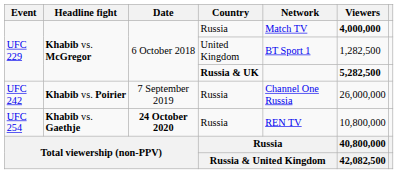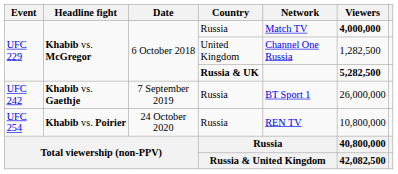 <table class="wikitable sortable">
 <tr>
 <th>Event</th>
 <th>Headline fight</th>
 <th>Date</th>
 <th>Country</th>
 <th>Network</th>
 <th>Viewers</th>
 <th class=unsortable></th>
 </tr>
 <tr>
 <td rowspan=3><a href='#'>UFC 229</a></td>
 <td rowspan=3><strong>Khabib</strong> vs. <strong>McGregor</strong></td>
 <td rowspan="3" style="text-align:center;">6 October 2018</td>
 <td>Russia</td>
 <td><a href='#'>Match TV</a></td>
 <td><strong>4,000,000</strong></td>
 <td></td>
 </tr>
 <tr>
 <td>United Kingdom</td>
-<td><a href='#'>BT Sport 1</a></td>
+<td><a href='#'>Channel One Russia</a></td>
 <td>1,282,500</td>
 <td></td>
 </tr>
 <tr>
 <td><strong>Russia & UK</strong></td>
 <td></td>
 <td><strong>5,282,500</strong></td>
 <td></td>
 </tr>
 <tr>
 <td><a href='#'>UFC 242</a></td>
-<td><strong>Khabib</strong> vs. <strong>Poirier</strong></td>
+<td><strong>Khabib</strong> vs. <strong>Gaethje</strong></td>
 <td align=center>7 September 2019</td>
 <td>Russia</td>
-<td><a href='#'>Channel One Russia</a></td>
+<td><a href='#'>BT Sport 1</a></td>
 <td>26,000,000</td>
 <td></td>
 </tr>
 <tr>
 <td><a href='#'>UFC 254</a></td>
-<td><strong>Khabib</strong> vs. <strong>Gaethje</strong></td>
-<td align=center><strong>24 October 2020</strong></td>
+<td><strong>Khabib</strong> vs. <strong>Poirier</strong></td>
+<td align=center>24 October 2020</td>
 <td>Russia</td>
 <td><a href='#'>REN TV</a></td>
 <td>10,800,000</td>
 <td></td>
 </tr>
 <tr>
 <th rowspan=2 colspan=3>Total viewership (non-PPV)</th>
 <th colspan=2>Russia</th>
 <th>40,800,000</th>
 <th></th>
 </tr>
 <tr>
 <th colspan=2>Russia & United Kingdom</th>
 <th>42,082,500</th>
 <th></th>
 </tr>
 </table>
